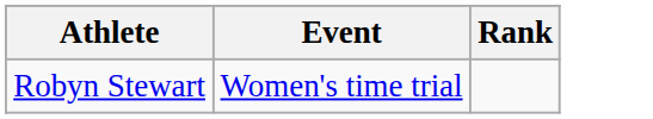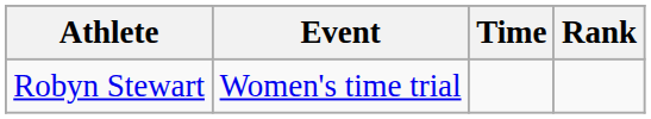 <table class="wikitable" style="font-size:90%;">
 <tr>
 <th>Athlete</th>
 <th>Event</th>
+<th>Time</th>
 <th>Rank</th>
 </tr>
 <tr align=center>
 <td align=left><a href='#'>Robyn Stewart</a></td>
 <td align=left><a href='#'>Women's time trial</a></td>
 <td></td>
+<td></td>
 </tr>
 </table>
